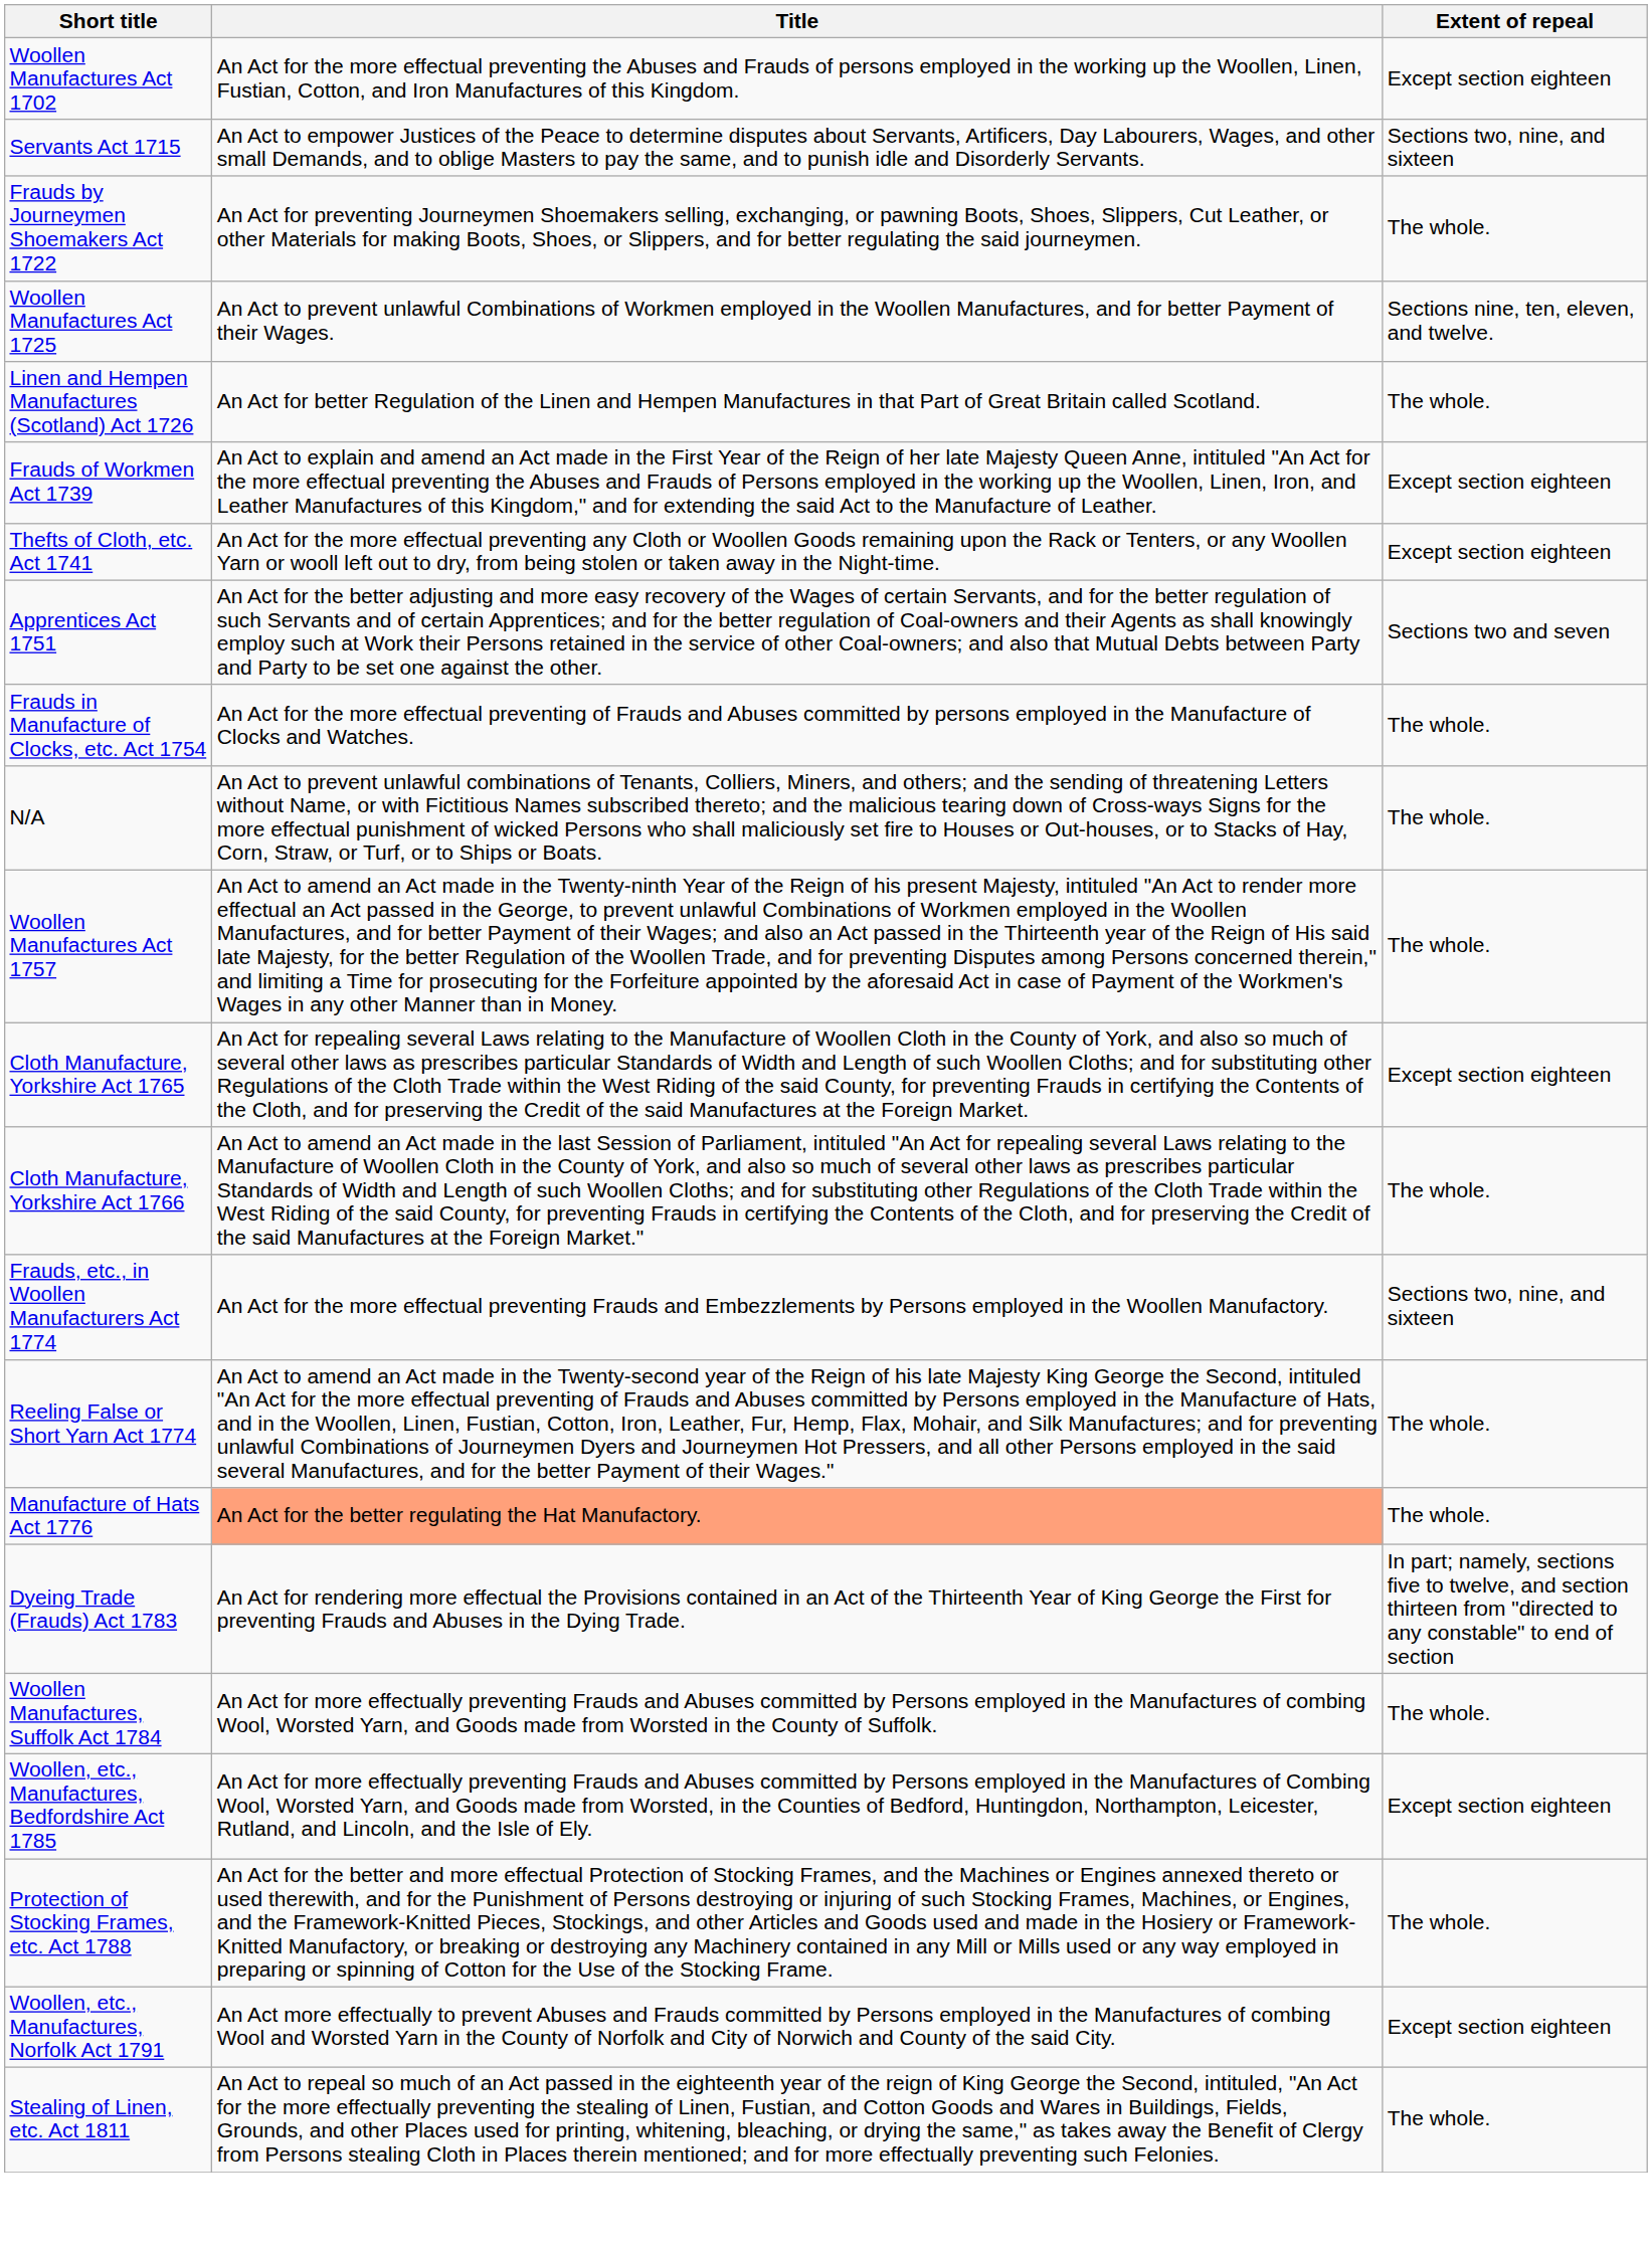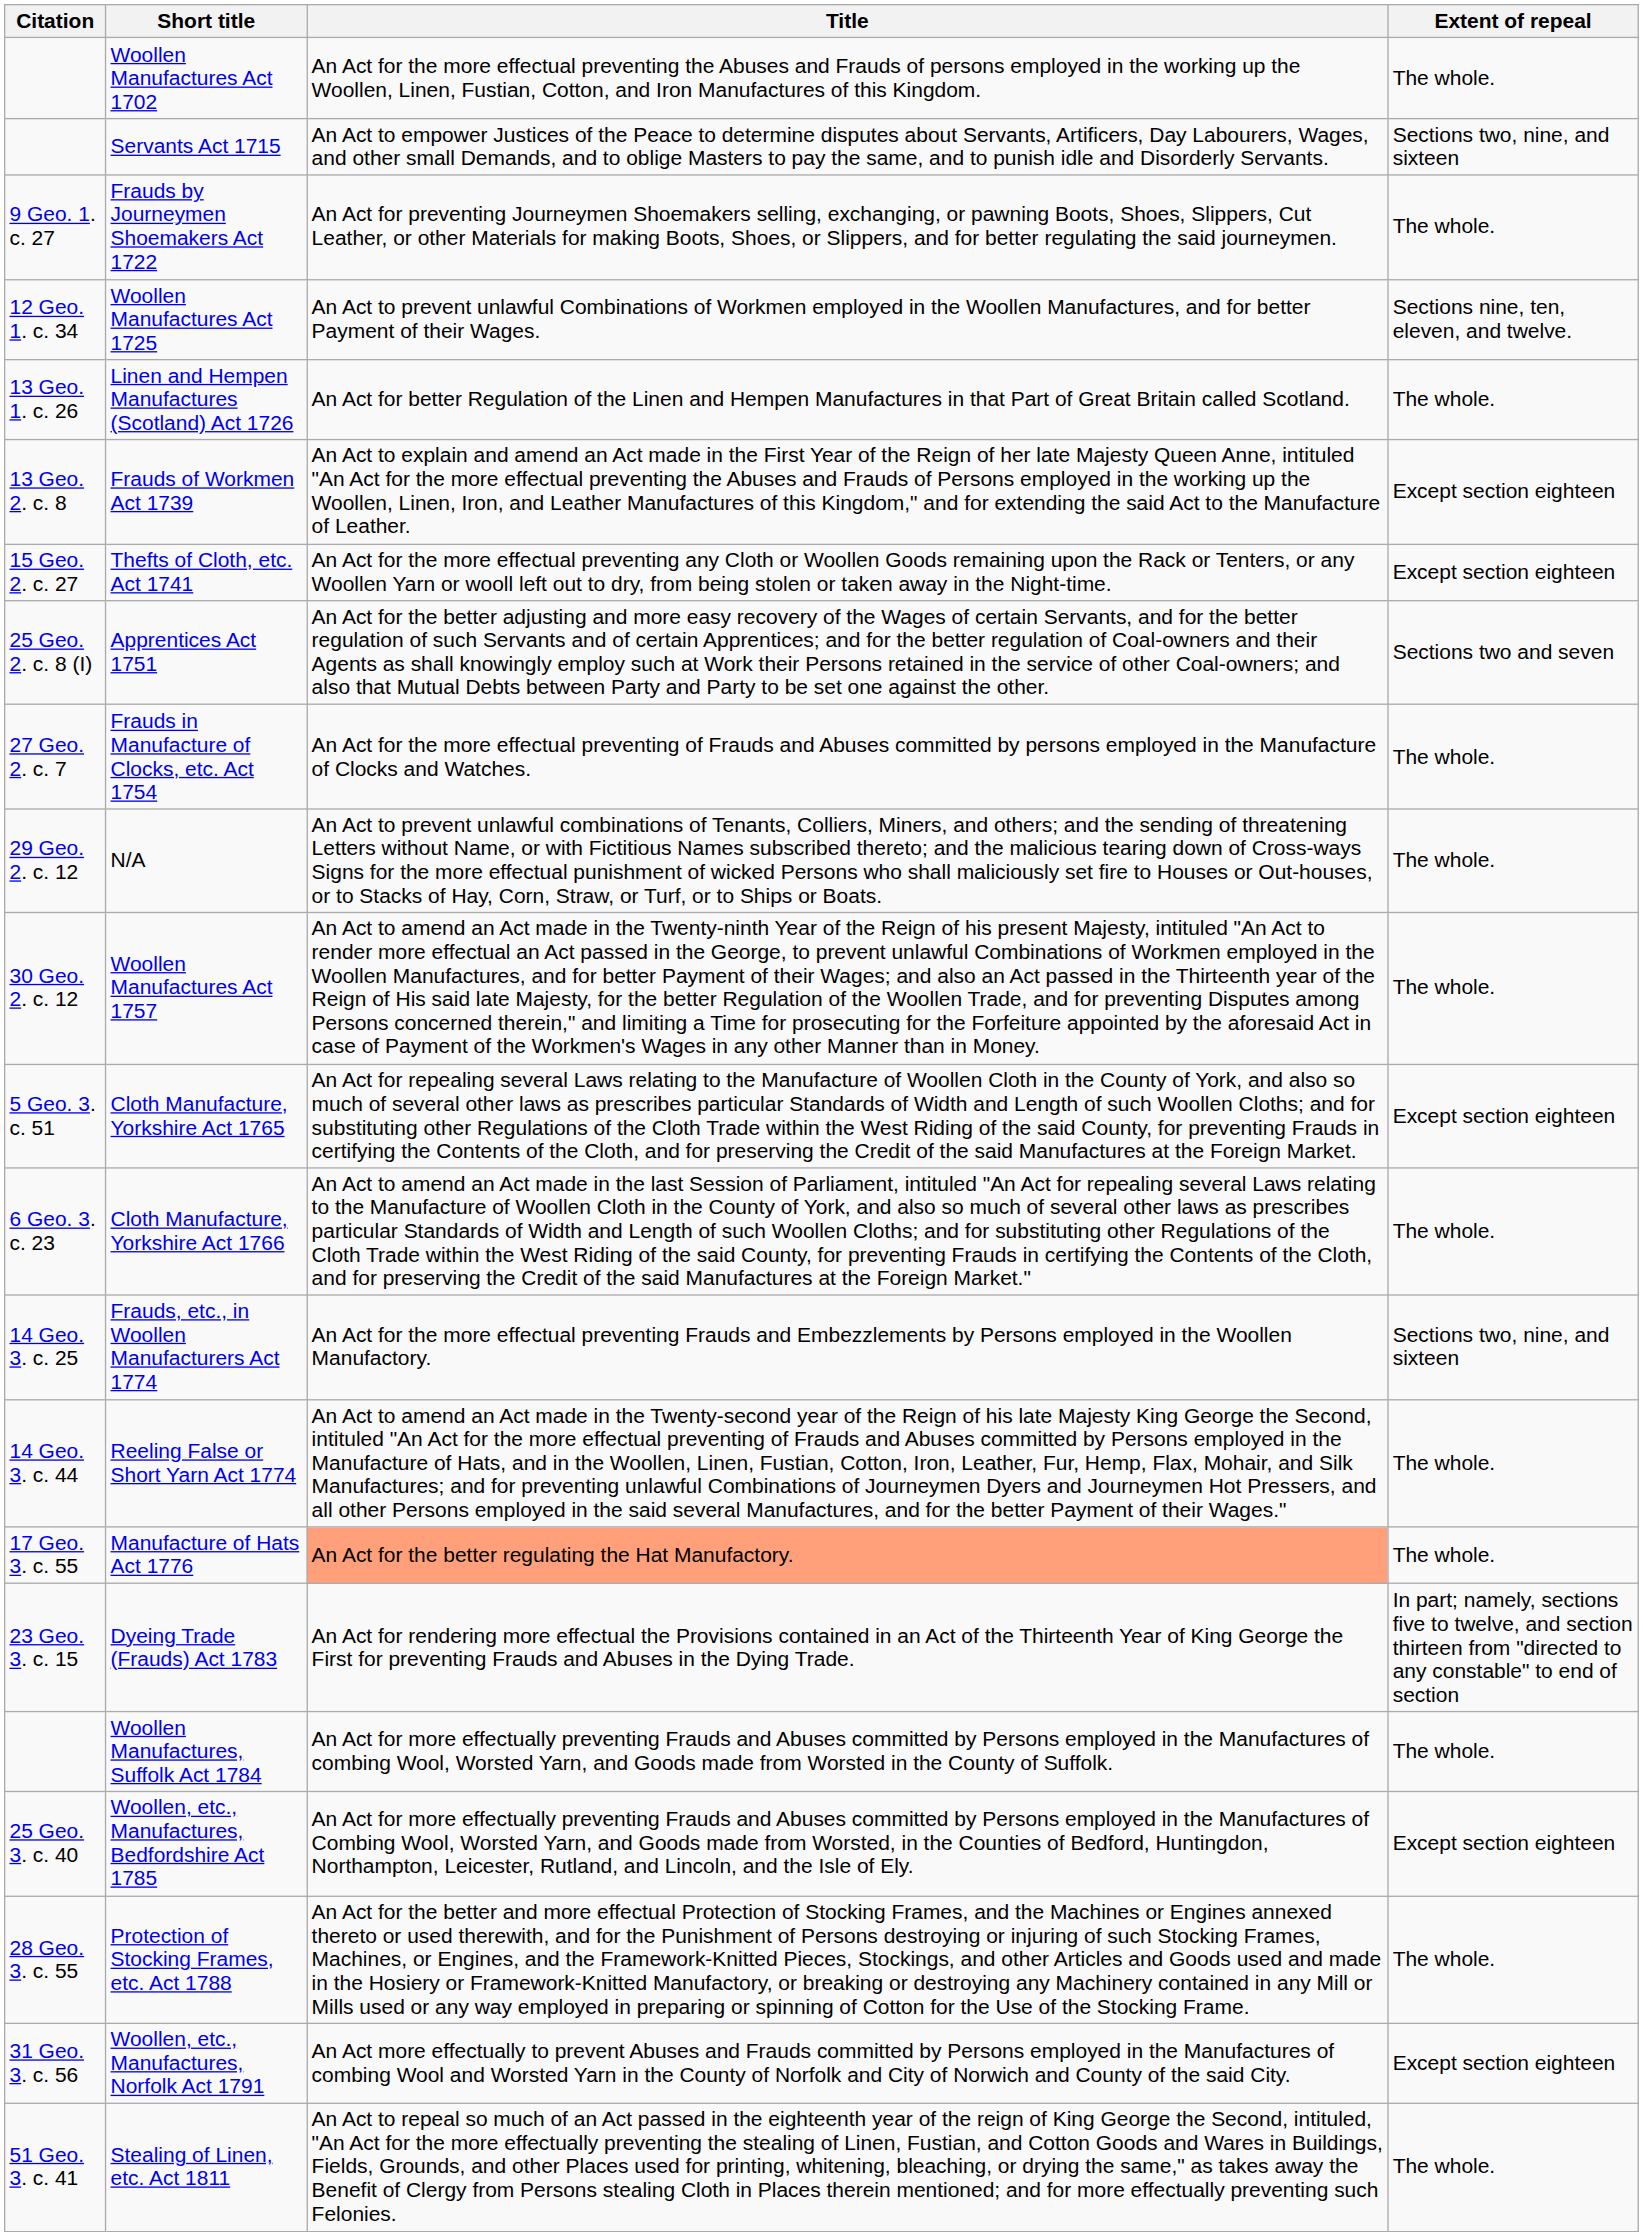 <table class="wikitable">
 <tr>
+<th>Citation</th>
 <th>Short title</th>
 <th>Title</th>
 <th>Extent of repeal</th>
 </tr>
 <tr>
+<td></td>
 <td><a href='#'>Woollen Manufactures Act 1702</a></td>
 <td>An Act for the more effectual preventing the Abuses and Frauds of persons employed in the working up the Woollen, Linen, Fustian, Cotton, and Iron Manufactures of this Kingdom.</td>
-<td>Except section eighteen</td>
+<td>The whole.</td>
 </tr>
 <tr>
+<td></td>
 <td><a href='#'>Servants Act 1715</a></td>
 <td>An Act to empower Justices of the Peace to determine disputes about Servants, Artificers, Day Labourers, Wages, and other small Demands, and to oblige Masters to pay the same, and to punish idle and Disorderly Servants.</td>
 <td>Sections two, nine, and sixteen</td>
 </tr>
 <tr>
+<td><a href='#'>9 Geo. 1</a>. c. 27</td>
 <td><a href='#'>Frauds by Journeymen Shoemakers Act 1722</a></td>
 <td>An Act for preventing Journeymen Shoemakers selling, exchanging, or pawning Boots, Shoes, Slippers, Cut Leather, or other Materials for making Boots, Shoes, or Slippers, and for better regulating the said journeymen.</td>
 <td>The whole.</td>
 </tr>
 <tr>
+<td><a href='#'>12 Geo. 1</a>. c. 34</td>
 <td><a href='#'>Woollen Manufactures Act 1725</a></td>
 <td>An Act to prevent unlawful Combinations of Workmen employed in the Woollen Manufactures, and for better Payment of their Wages.</td>
 <td>Sections nine, ten, eleven, and twelve.</td>
 </tr>
 <tr>
+<td><a href='#'>13 Geo. 1</a>. c. 26</td>
 <td><a href='#'>Linen and Hempen Manufactures (Scotland) Act 1726</a></td>
 <td>An Act for better Regulation of the Linen and Hempen Manufactures in that Part of Great Britain called Scotland.</td>
 <td>The whole.</td>
 </tr>
 <tr>
+<td><a href='#'>13 Geo. 2</a>. c. 8</td>
 <td><a href='#'>Frauds of Workmen Act 1739</a></td>
 <td>An Act to explain and amend an Act made in the First Year of the Reign of her late Majesty Queen Anne, intituled "An Act for the more effectual preventing the Abuses and Frauds of Persons employed in the working up the Woollen, Linen, Iron, and Leather Manufactures of this Kingdom," and for extending the said Act to the Manufacture of Leather.</td>
 <td>Except section eighteen</td>
 </tr>
 <tr>
+<td><a href='#'>15 Geo. 2</a>. c. 27</td>
 <td><a href='#'>Thefts of Cloth, etc. Act 1741</a></td>
 <td>An Act for the more effectual preventing any Cloth or Woollen Goods remaining upon the Rack or Tenters, or any Woollen Yarn or wooll left out to dry, from being stolen or taken away in the Night-time.</td>
 <td>Except section eighteen</td>
 </tr>
 <tr>
+<td><a href='#'>25 Geo. 2</a>. c. 8 (I)</td>
 <td><a href='#'>Apprentices Act 1751</a></td>
 <td>An Act for the better adjusting and more easy recovery of the Wages of certain Servants, and for the better regulation of such Servants and of certain Apprentices; and for the better regulation of Coal-owners and their Agents as shall knowingly employ such at Work their Persons retained in the service of other Coal-owners; and also that Mutual Debts between Party and Party to be set one against the other.</td>
 <td>Sections two and seven</td>
 </tr>
 <tr>
+<td><a href='#'>27 Geo. 2</a>. c. 7</td>
 <td><a href='#'>Frauds in Manufacture of Clocks, etc. Act 1754</a></td>
 <td>An Act for the more effectual preventing of Frauds and Abuses committed by persons employed in the Manufacture of Clocks and Watches.</td>
 <td>The whole.</td>
 </tr>
 <tr>
+<td><a href='#'>29 Geo. 2</a>. c. 12</td>
 <td>N/A</td>
 <td>An Act to prevent unlawful combinations of Tenants, Colliers, Miners, and others; and the sending of threatening Letters without Name, or with Fictitious Names subscribed thereto; and the malicious tearing down of Cross-ways Signs for the more effectual punishment of wicked Persons who shall maliciously set fire to Houses or Out-houses, or to Stacks of Hay, Corn, Straw, or Turf, or to Ships or Boats.</td>
 <td>The whole.</td>
 </tr>
 <tr>
+<td><a href='#'>30 Geo. 2</a>. c. 12</td>
 <td><a href='#'>Woollen Manufactures Act 1757</a></td>
 <td>An Act to amend an Act made in the Twenty-ninth Year of the Reign of his present Majesty, intituled "An Act to render more effectual an Act passed in the George, to prevent unlawful Combinations of Workmen employed in the Woollen Manufactures, and for better Payment of their Wages; and also an Act passed in the Thirteenth year of the Reign of His said late Majesty, for the better Regulation of the Woollen Trade, and for preventing Disputes among Persons concerned therein," and limiting a Time for prosecuting for the Forfeiture appointed by the aforesaid Act in case of Payment of the Workmen's Wages in any other Manner than in Money.</td>
 <td>The whole.</td>
 </tr>
 <tr>
+<td><a href='#'>5 Geo. 3</a>. c. 51</td>
 <td><a href='#'>Cloth Manufacture, Yorkshire Act 1765</a></td>
 <td>An Act for repealing several Laws relating to the Manufacture of Woollen Cloth in the County of York, and also so much of several other laws as prescribes particular Standards of Width and Length of such Woollen Cloths; and for substituting other Regulations of the Cloth Trade within the West Riding of the said County, for preventing Frauds in certifying the Contents of the Cloth, and for preserving the Credit of the said Manufactures at the Foreign Market.</td>
 <td>Except section eighteen</td>
 </tr>
 <tr>
+<td><a href='#'>6 Geo. 3</a>. c. 23</td>
 <td><a href='#'>Cloth Manufacture, Yorkshire Act 1766</a></td>
 <td>An Act to amend an Act made in the last Session of Parliament, intituled "An Act for repealing several Laws relating to the Manufacture of Woollen Cloth in the County of York, and also so much of several other laws as prescribes particular Standards of Width and Length of such Woollen Cloths; and for substituting other Regulations of the Cloth Trade within the West Riding of the said County, for preventing Frauds in certifying the Contents of the Cloth, and for preserving the Credit of the said Manufactures at the Foreign Market."</td>
 <td>The whole.</td>
 </tr>
 <tr>
+<td><a href='#'>14 Geo. 3</a>. c. 25</td>
 <td><a href='#'>Frauds, etc., in Woollen Manufacturers Act 1774</a></td>
 <td>An Act for the more effectual preventing Frauds and Embezzlements by Persons employed in the Woollen Manufactory.</td>
 <td>Sections two, nine, and sixteen</td>
 </tr>
 <tr>
+<td><a href='#'>14 Geo. 3</a>. c. 44</td>
 <td><a href='#'>Reeling False or Short Yarn Act 1774</a></td>
 <td>An Act to amend an Act made in the Twenty-second year of the Reign of his late Majesty King George the Second, intituled "An Act for the more effectual preventing of Frauds and Abuses committed by Persons employed in the Manufacture of Hats, and in the Woollen, Linen, Fustian, Cotton, Iron, Leather, Fur, Hemp, Flax, Mohair, and Silk Manufactures; and for preventing unlawful Combinations of Journeymen Dyers and Journeymen Hot Pressers, and all other Persons employed in the said several Manufactures, and for the better Payment of their Wages."</td>
 <td>The whole.</td>
 </tr>
 <tr>
+<td><a href='#'>17 Geo. 3</a>. c. 55</td>
 <td><a href='#'>Manufacture of Hats Act 1776</a></td>
 <td style="background: lightsalmon;">An Act for the better regulating the Hat Manufactory.</td>
 <td>The whole.</td>
 </tr>
 <tr>
+<td><a href='#'>23 Geo. 3</a>. c. 15</td>
 <td><a href='#'>Dyeing Trade (Frauds) Act 1783</a></td>
 <td>An Act for rendering more effectual the Provisions contained in an Act of the Thirteenth Year of King George the First for preventing Frauds and Abuses in the Dying Trade.</td>
 <td>In part; namely, sections five to twelve, and section thirteen from "directed to any constable" to end of section</td>
 </tr>
 <tr>
+<td></td>
 <td><a href='#'>Woollen Manufactures, Suffolk Act 1784</a></td>
 <td>An Act for more effectually preventing Frauds and Abuses committed by Persons employed in the Manufactures of combing Wool, Worsted Yarn, and Goods made from Worsted in the County of Suffolk.</td>
 <td>The whole.</td>
 </tr>
 <tr>
+<td><a href='#'>25 Geo. 3</a>. c. 40</td>
 <td><a href='#'>Woollen, etc., Manufactures, Bedfordshire Act 1785</a></td>
 <td>An Act for more effectually preventing Frauds and Abuses committed by Persons employed in the Manufactures of Combing Wool, Worsted Yarn, and Goods made from Worsted, in the Counties of Bedford, Huntingdon, Northampton, Leicester, Rutland, and Lincoln, and the Isle of Ely.</td>
 <td>Except section eighteen</td>
 </tr>
 <tr>
+<td><a href='#'>28 Geo. 3</a>. c. 55</td>
 <td><a href='#'>Protection of Stocking Frames, etc. Act 1788</a></td>
 <td>An Act for the better and more effectual Protection of Stocking Frames, and the Machines or Engines annexed thereto or used therewith, and for the Punishment of Persons destroying or injuring of such Stocking Frames, Machines, or Engines, and the Framework-Knitted Pieces, Stockings, and other Articles and Goods used and made in the Hosiery or Framework-Knitted Manufactory, or breaking or destroying any Machinery contained in any Mill or Mills used or any way employed in preparing or spinning of Cotton for the Use of the Stocking Frame.</td>
 <td>The whole.</td>
 </tr>
 <tr>
+<td><a href='#'>31 Geo. 3</a>. c. 56</td>
 <td><a href='#'>Woollen, etc., Manufactures, Norfolk Act 1791</a></td>
 <td>An Act more effectually to prevent Abuses and Frauds committed by Persons employed in the Manufactures of combing Wool and Worsted Yarn in the County of Norfolk and City of Norwich and County of the said City.</td>
 <td>Except section eighteen</td>
 </tr>
 <tr>
+<td><a href='#'>51 Geo. 3</a>. c. 41</td>
 <td><a href='#'>Stealing of Linen, etc. Act 1811</a></td>
 <td>An Act to repeal so much of an Act passed in the eighteenth year of the reign of King George the Second, intituled, "An Act for the more effectually preventing the stealing of Linen, Fustian, and Cotton Goods and Wares in Buildings, Fields, Grounds, and other Places used for printing, whitening, bleaching, or drying the same," as takes away the Benefit of Clergy from Persons stealing Cloth in Places therein mentioned; and for more effectually preventing such Felonies.</td>
 <td>The whole.</td>
 </tr>
 </table>
